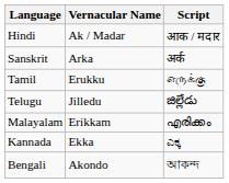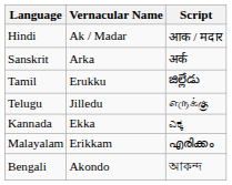 <table class="wikitable">
 <tr>
 <th>Language</th>
 <th>Vernacular Name</th>
 <th>Script</th>
 </tr>
 <tr>
 <td>Hindi</td>
 <td>Ak / Madar</td>
 <td>आक / मदार</td>
 </tr>
 <tr>
 <td>Sanskrit</td>
 <td>Arka</td>
 <td>अर्क</td>
 </tr>
 <tr>
 <td>Tamil</td>
 <td>Erukku</td>
-<td>எருக்கு</td>
+<td>జిల్లేడు</td>
 </tr>
 <tr>
 <td>Telugu</td>
 <td>Jilledu</td>
-<td>జిల్లేడు</td>
+<td>எருக்கு</td>
+</tr>
+<tr>
+<td>Kannada</td>
+<td>Ekka</td>
+<td>ಎಕ್ಕ</td>
 </tr>
 <tr>
 <td>Malayalam</td>
 <td>Erikkam</td>
 <td>എരിക്കം</td>
 </tr>
 <tr>
-<td>Kannada</td>
-<td>Ekka</td>
-<td>ಎಕ್ಕ</td>
-</tr>
-<tr>
 <td>Bengali</td>
 <td>Akondo</td>
 <td>আকন্দ</td>
 </tr>
 </table>
